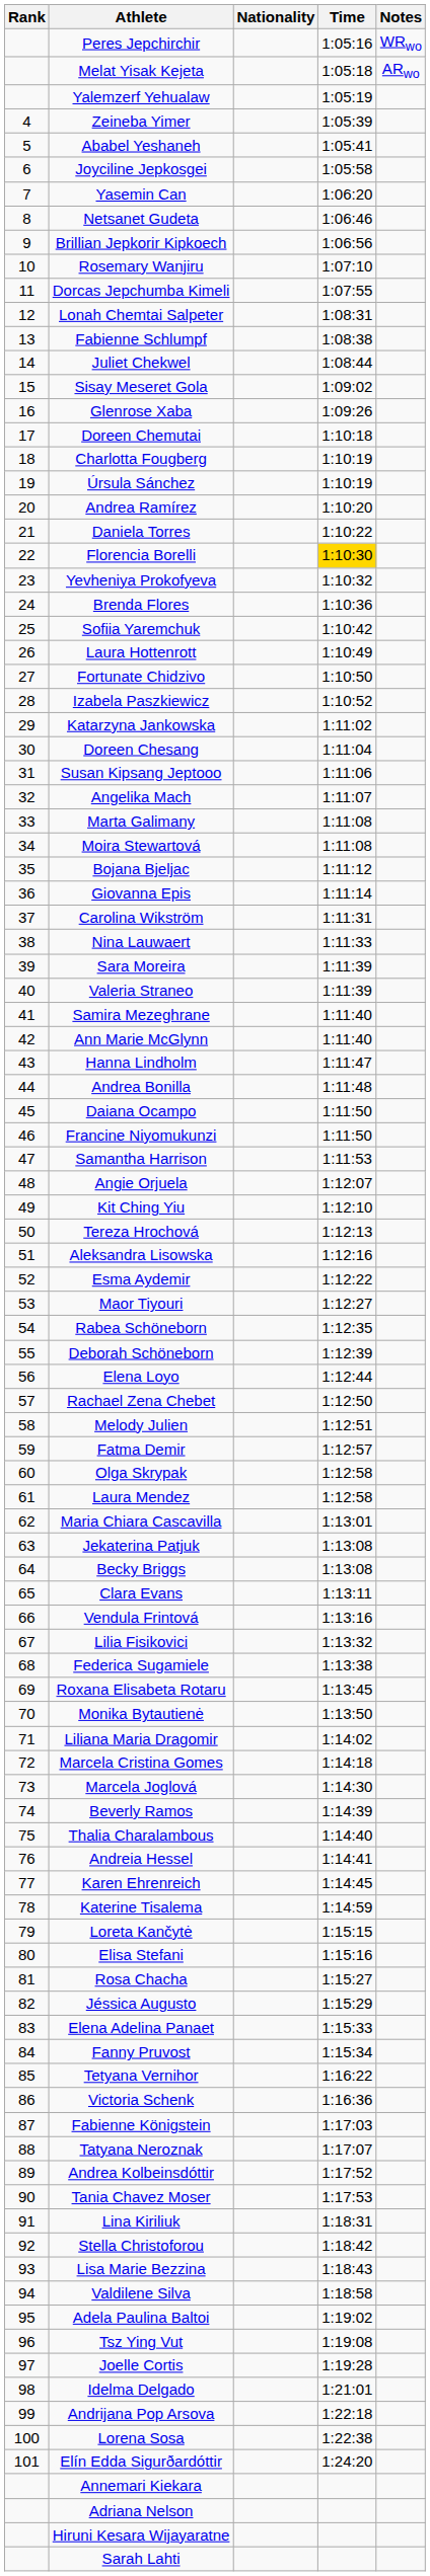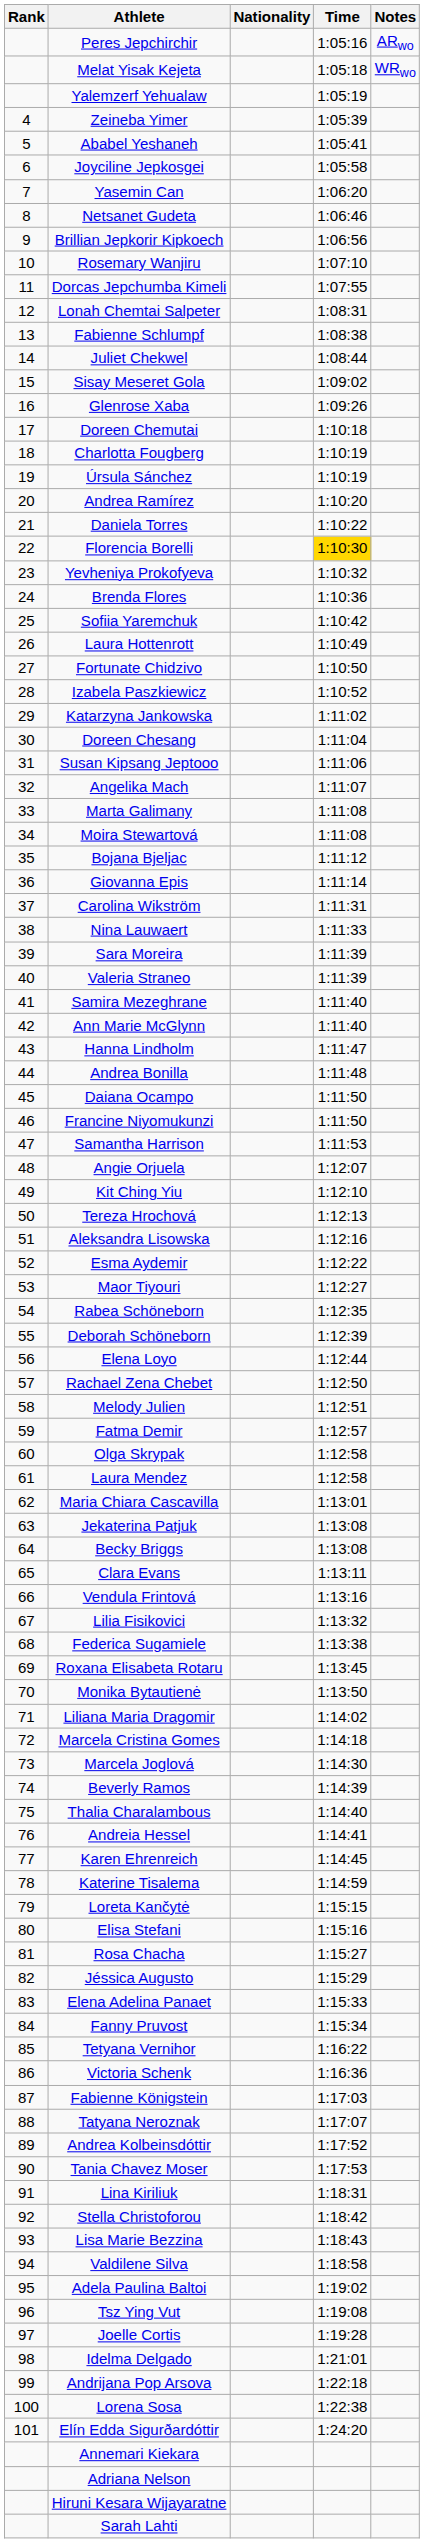 <table class="wikitable sortable"  style="text-align:center; font-size:95%">
 <tr>
 <th>Rank</th>
 <th>Athlete</th>
 <th>Nationality</th>
 <th>Time</th>
 <th>Notes</th>
 </tr>
 <tr>
 <td></td>
 <td><a href='#'>Peres Jepchirchir</a></td>
 <td align=left></td>
 <td>1:05:16</td>
-<td><a href='#'>WR<sub>wo</sub></a></td>
+<td><a href='#'>AR<sub>wo</sub></a></td>
 </tr>
 <tr>
 <td></td>
 <td><a href='#'>Melat Yisak Kejeta</a></td>
 <td align=left></td>
 <td>1:05:18</td>
-<td><a href='#'>AR<sub>wo</sub></a></td>
+<td><a href='#'>WR<sub>wo</sub></a></td>
 </tr>
 <tr>
 <td></td>
 <td><a href='#'>Yalemzerf Yehualaw</a></td>
 <td align=left></td>
 <td>1:05:19</td>
 <td></td>
 </tr>
 <tr>
 <td>4</td>
 <td><a href='#'>Zeineba Yimer</a></td>
 <td align=left></td>
 <td>1:05:39</td>
 <td></td>
 </tr>
 <tr>
 <td>5</td>
 <td><a href='#'>Ababel Yeshaneh</a></td>
 <td align=left></td>
 <td>1:05:41</td>
 <td></td>
 </tr>
 <tr>
 <td>6</td>
 <td><a href='#'>Joyciline Jepkosgei</a></td>
 <td align=left></td>
 <td>1:05:58</td>
 <td></td>
 </tr>
 <tr>
 <td>7</td>
 <td><a href='#'>Yasemin Can</a></td>
 <td align=left></td>
 <td>1:06:20</td>
 <td></td>
 </tr>
 <tr>
 <td>8</td>
 <td><a href='#'>Netsanet Gudeta</a></td>
 <td align=left></td>
 <td>1:06:46</td>
 <td></td>
 </tr>
 <tr>
 <td>9</td>
 <td><a href='#'>Brillian Jepkorir Kipkoech</a></td>
 <td align=left></td>
 <td>1:06:56</td>
 <td></td>
 </tr>
 <tr>
 <td>10</td>
 <td><a href='#'>Rosemary Wanjiru</a></td>
 <td align=left></td>
 <td>1:07:10</td>
 <td></td>
 </tr>
 <tr>
 <td>11</td>
 <td><a href='#'>Dorcas Jepchumba Kimeli</a></td>
 <td align=left></td>
 <td>1:07:55</td>
 <td></td>
 </tr>
 <tr>
 <td>12</td>
 <td><a href='#'>Lonah Chemtai Salpeter</a></td>
 <td align=left></td>
 <td>1:08:31</td>
 <td></td>
 </tr>
 <tr>
 <td>13</td>
 <td><a href='#'>Fabienne Schlumpf</a></td>
 <td align=left></td>
 <td>1:08:38</td>
 <td></td>
 </tr>
 <tr>
 <td>14</td>
 <td><a href='#'>Juliet Chekwel</a></td>
 <td align=left></td>
 <td>1:08:44</td>
 <td></td>
 </tr>
 <tr>
 <td>15</td>
 <td><a href='#'>Sisay Meseret Gola</a></td>
 <td align=left></td>
 <td>1:09:02</td>
 <td></td>
 </tr>
 <tr>
 <td>16</td>
 <td><a href='#'>Glenrose Xaba</a></td>
 <td align=left></td>
 <td>1:09:26</td>
 <td></td>
 </tr>
 <tr>
 <td>17</td>
 <td><a href='#'>Doreen Chemutai</a></td>
 <td align=left></td>
 <td>1:10:18</td>
 <td></td>
 </tr>
 <tr>
 <td>18</td>
 <td><a href='#'>Charlotta Fougberg</a></td>
 <td align=left></td>
 <td>1:10:19</td>
 <td></td>
 </tr>
 <tr>
 <td>19</td>
 <td><a href='#'>Úrsula Sánchez</a></td>
 <td align=left></td>
 <td>1:10:19</td>
 <td></td>
 </tr>
 <tr>
 <td>20</td>
 <td><a href='#'>Andrea Ramírez</a></td>
 <td align=left></td>
 <td>1:10:20</td>
 <td></td>
 </tr>
 <tr>
 <td>21</td>
 <td><a href='#'>Daniela Torres</a></td>
 <td align=left></td>
 <td>1:10:22</td>
 <td></td>
 </tr>
 <tr>
 <td>22</td>
 <td><a href='#'>Florencia Borelli</a></td>
 <td align=left></td>
 <td style="background: gold;">1:10:30</td>
 <td></td>
 </tr>
 <tr>
 <td>23</td>
 <td><a href='#'>Yevheniya Prokofyeva</a></td>
 <td align=left></td>
 <td>1:10:32</td>
 <td></td>
 </tr>
 <tr>
 <td>24</td>
 <td><a href='#'>Brenda Flores</a></td>
 <td align=left></td>
 <td>1:10:36</td>
 <td></td>
 </tr>
 <tr>
 <td>25</td>
 <td><a href='#'>Sofiia Yaremchuk</a></td>
 <td align=left></td>
 <td>1:10:42</td>
 <td></td>
 </tr>
 <tr>
 <td>26</td>
 <td><a href='#'>Laura Hottenrott</a></td>
 <td align=left></td>
 <td>1:10:49</td>
 <td></td>
 </tr>
 <tr>
 <td>27</td>
 <td><a href='#'>Fortunate Chidzivo</a></td>
 <td align=left></td>
 <td>1:10:50</td>
 <td></td>
 </tr>
 <tr>
 <td>28</td>
 <td><a href='#'>Izabela Paszkiewicz</a></td>
 <td align=left></td>
 <td>1:10:52</td>
 <td></td>
 </tr>
 <tr>
 <td>29</td>
 <td><a href='#'>Katarzyna Jankowska</a></td>
 <td align=left></td>
 <td>1:11:02</td>
 <td></td>
 </tr>
 <tr>
 <td>30</td>
 <td><a href='#'>Doreen Chesang</a></td>
 <td align=left></td>
 <td>1:11:04</td>
 <td></td>
 </tr>
 <tr>
 <td>31</td>
 <td><a href='#'>Susan Kipsang Jeptooo</a></td>
 <td align=left></td>
 <td>1:11:06</td>
 <td></td>
 </tr>
 <tr>
 <td>32</td>
 <td><a href='#'>Angelika Mach</a></td>
 <td align=left></td>
 <td>1:11:07</td>
 <td></td>
 </tr>
 <tr>
 <td>33</td>
 <td><a href='#'>Marta Galimany</a></td>
 <td align=left></td>
 <td>1:11:08</td>
 <td></td>
 </tr>
 <tr>
 <td>34</td>
 <td><a href='#'>Moira Stewartová</a></td>
 <td align=left></td>
 <td>1:11:08</td>
 <td></td>
 </tr>
 <tr>
 <td>35</td>
 <td><a href='#'>Bojana Bjeljac</a></td>
 <td align=left></td>
 <td>1:11:12</td>
 <td></td>
 </tr>
 <tr>
 <td>36</td>
 <td><a href='#'>Giovanna Epis</a></td>
 <td align=left></td>
 <td>1:11:14</td>
 <td></td>
 </tr>
 <tr>
 <td>37</td>
 <td><a href='#'>Carolina Wikström</a></td>
 <td align=left></td>
 <td>1:11:31</td>
 <td></td>
 </tr>
 <tr>
 <td>38</td>
 <td><a href='#'>Nina Lauwaert</a></td>
 <td align=left></td>
 <td>1:11:33</td>
 <td></td>
 </tr>
 <tr>
 <td>39</td>
 <td><a href='#'>Sara Moreira</a></td>
 <td align=left></td>
 <td>1:11:39</td>
 <td></td>
 </tr>
 <tr>
 <td>40</td>
 <td><a href='#'>Valeria Straneo</a></td>
 <td align=left></td>
 <td>1:11:39</td>
 <td></td>
 </tr>
 <tr>
 <td>41</td>
 <td><a href='#'>Samira Mezeghrane</a></td>
 <td align=left></td>
 <td>1:11:40</td>
 <td></td>
 </tr>
 <tr>
 <td>42</td>
 <td><a href='#'>Ann Marie McGlynn</a></td>
 <td align=left></td>
 <td>1:11:40</td>
 <td></td>
 </tr>
 <tr>
 <td>43</td>
 <td><a href='#'>Hanna Lindholm</a></td>
 <td align=left></td>
 <td>1:11:47</td>
 <td></td>
 </tr>
 <tr>
 <td>44</td>
 <td><a href='#'>Andrea Bonilla</a></td>
 <td align=left></td>
 <td>1:11:48</td>
 <td></td>
 </tr>
 <tr>
 <td>45</td>
 <td><a href='#'>Daiana Ocampo</a></td>
 <td align=left></td>
 <td>1:11:50</td>
 <td></td>
 </tr>
 <tr>
 <td>46</td>
 <td><a href='#'>Francine Niyomukunzi</a></td>
 <td align=left></td>
 <td>1:11:50</td>
 <td></td>
 </tr>
 <tr>
 <td>47</td>
 <td><a href='#'>Samantha Harrison</a></td>
 <td align=left></td>
 <td>1:11:53</td>
 <td></td>
 </tr>
 <tr>
 <td>48</td>
 <td><a href='#'>Angie Orjuela</a></td>
 <td align=left></td>
 <td>1:12:07</td>
 <td></td>
 </tr>
 <tr>
 <td>49</td>
 <td><a href='#'>Kit Ching Yiu</a></td>
 <td align=left></td>
 <td>1:12:10</td>
 <td></td>
 </tr>
 <tr>
 <td>50</td>
 <td><a href='#'>Tereza Hrochová</a></td>
 <td align=left></td>
 <td>1:12:13</td>
 <td></td>
 </tr>
 <tr>
 <td>51</td>
 <td><a href='#'>Aleksandra Lisowska</a></td>
 <td align=left></td>
 <td>1:12:16</td>
 <td></td>
 </tr>
 <tr>
 <td>52</td>
 <td><a href='#'>Esma Aydemir</a></td>
 <td align=left></td>
 <td>1:12:22</td>
 <td></td>
 </tr>
 <tr>
 <td>53</td>
 <td><a href='#'>Maor Tiyouri</a></td>
 <td align=left></td>
 <td>1:12:27</td>
 <td></td>
 </tr>
 <tr>
 <td>54</td>
 <td><a href='#'>Rabea Schöneborn</a></td>
 <td align=left></td>
 <td>1:12:35</td>
 <td></td>
 </tr>
 <tr>
 <td>55</td>
 <td><a href='#'>Deborah Schöneborn</a></td>
 <td align=left></td>
 <td>1:12:39</td>
 <td></td>
 </tr>
 <tr>
 <td>56</td>
 <td><a href='#'>Elena Loyo</a></td>
 <td align=left></td>
 <td>1:12:44</td>
 <td></td>
 </tr>
 <tr>
 <td>57</td>
 <td><a href='#'>Rachael Zena Chebet</a></td>
 <td align=left></td>
 <td>1:12:50</td>
 <td></td>
 </tr>
 <tr>
 <td>58</td>
 <td><a href='#'>Melody Julien</a></td>
 <td align=left></td>
 <td>1:12:51</td>
 <td></td>
 </tr>
 <tr>
 <td>59</td>
 <td><a href='#'>Fatma Demir</a></td>
 <td align=left></td>
 <td>1:12:57</td>
 <td></td>
 </tr>
 <tr>
 <td>60</td>
 <td><a href='#'>Olga Skrypak</a></td>
 <td align=left></td>
 <td>1:12:58</td>
 <td></td>
 </tr>
 <tr>
 <td>61</td>
 <td><a href='#'>Laura Mendez</a></td>
 <td align=left></td>
 <td>1:12:58</td>
 <td></td>
 </tr>
 <tr>
 <td>62</td>
 <td><a href='#'>Maria Chiara Cascavilla</a></td>
 <td align=left></td>
 <td>1:13:01</td>
 <td></td>
 </tr>
 <tr>
 <td>63</td>
 <td><a href='#'>Jekaterina Patjuk</a></td>
 <td align=left></td>
 <td>1:13:08</td>
 <td></td>
 </tr>
 <tr>
 <td>64</td>
 <td><a href='#'>Becky Briggs</a></td>
 <td align=left></td>
 <td>1:13:08</td>
 <td></td>
 </tr>
 <tr>
 <td>65</td>
 <td><a href='#'>Clara Evans</a></td>
 <td align=left></td>
 <td>1:13:11</td>
 <td></td>
 </tr>
 <tr>
 <td>66</td>
 <td><a href='#'>Vendula Frintová</a></td>
 <td align=left></td>
 <td>1:13:16</td>
 <td></td>
 </tr>
 <tr>
 <td>67</td>
 <td><a href='#'>Lilia Fisikovici</a></td>
 <td align=left></td>
 <td>1:13:32</td>
 <td></td>
 </tr>
 <tr>
 <td>68</td>
 <td><a href='#'>Federica Sugamiele</a></td>
 <td align=left></td>
 <td>1:13:38</td>
 <td></td>
 </tr>
 <tr>
 <td>69</td>
 <td><a href='#'>Roxana Elisabeta Rotaru</a></td>
 <td align=left></td>
 <td>1:13:45</td>
 <td></td>
 </tr>
 <tr>
 <td>70</td>
 <td><a href='#'>Monika Bytautienė</a></td>
 <td align=left></td>
 <td>1:13:50</td>
 <td></td>
 </tr>
 <tr>
 <td>71</td>
 <td><a href='#'>Liliana Maria Dragomir</a></td>
 <td align=left></td>
 <td>1:14:02</td>
 <td></td>
 </tr>
 <tr>
 <td>72</td>
 <td><a href='#'>Marcela Cristina Gomes</a></td>
 <td align=left></td>
 <td>1:14:18</td>
 <td></td>
 </tr>
 <tr>
 <td>73</td>
 <td><a href='#'>Marcela Joglová</a></td>
 <td align=left></td>
 <td>1:14:30</td>
 <td></td>
 </tr>
 <tr>
 <td>74</td>
 <td><a href='#'>Beverly Ramos</a></td>
 <td align=left></td>
 <td>1:14:39</td>
 <td></td>
 </tr>
 <tr>
 <td>75</td>
 <td><a href='#'>Thalia Charalambous</a></td>
 <td align=left></td>
 <td>1:14:40</td>
 <td></td>
 </tr>
 <tr>
 <td>76</td>
 <td><a href='#'>Andreia Hessel</a></td>
 <td align=left></td>
 <td>1:14:41</td>
 <td></td>
 </tr>
 <tr>
 <td>77</td>
 <td><a href='#'>Karen Ehrenreich</a></td>
 <td align=left></td>
 <td>1:14:45</td>
 <td></td>
 </tr>
 <tr>
 <td>78</td>
 <td><a href='#'>Katerine Tisalema</a></td>
 <td align=left></td>
 <td>1:14:59</td>
 <td></td>
 </tr>
 <tr>
 <td>79</td>
 <td><a href='#'>Loreta Kančytė</a></td>
 <td align=left></td>
 <td>1:15:15</td>
 <td></td>
 </tr>
 <tr>
 <td>80</td>
 <td><a href='#'>Elisa Stefani</a></td>
 <td align=left></td>
 <td>1:15:16</td>
 <td></td>
 </tr>
 <tr>
 <td>81</td>
 <td><a href='#'>Rosa Chacha</a></td>
 <td align=left></td>
 <td>1:15:27</td>
 <td></td>
 </tr>
 <tr>
 <td>82</td>
 <td><a href='#'>Jéssica Augusto</a></td>
 <td align=left></td>
 <td>1:15:29</td>
 <td></td>
 </tr>
 <tr>
 <td>83</td>
 <td><a href='#'>Elena Adelina Panaet</a></td>
 <td align=left></td>
 <td>1:15:33</td>
 <td></td>
 </tr>
 <tr>
 <td>84</td>
 <td><a href='#'>Fanny Pruvost</a></td>
 <td align=left></td>
 <td>1:15:34</td>
 <td></td>
 </tr>
 <tr>
 <td>85</td>
 <td><a href='#'>Tetyana Vernihor</a></td>
 <td align=left></td>
 <td>1:16:22</td>
 <td></td>
 </tr>
 <tr>
 <td>86</td>
 <td><a href='#'>Victoria Schenk</a></td>
 <td align=left></td>
 <td>1:16:36</td>
 <td></td>
 </tr>
 <tr>
 <td>87</td>
 <td><a href='#'>Fabienne Königstein</a></td>
 <td align=left></td>
 <td>1:17:03</td>
 <td></td>
 </tr>
 <tr>
 <td>88</td>
 <td><a href='#'>Tatyana Neroznak</a></td>
 <td align=left></td>
 <td>1:17:07</td>
 <td></td>
 </tr>
 <tr>
 <td>89</td>
 <td><a href='#'>Andrea Kolbeinsdóttir</a></td>
 <td align=left></td>
 <td>1:17:52</td>
 <td></td>
 </tr>
 <tr>
 <td>90</td>
 <td><a href='#'>Tania Chavez Moser</a></td>
 <td align=left></td>
 <td>1:17:53</td>
 <td></td>
 </tr>
 <tr>
 <td>91</td>
 <td><a href='#'>Lina Kiriliuk</a></td>
 <td align=left></td>
 <td>1:18:31</td>
 <td></td>
 </tr>
 <tr>
 <td>92</td>
 <td><a href='#'>Stella Christoforou</a></td>
 <td align=left></td>
 <td>1:18:42</td>
 <td></td>
 </tr>
 <tr>
 <td>93</td>
 <td><a href='#'>Lisa Marie Bezzina</a></td>
 <td align=left></td>
 <td>1:18:43</td>
 <td></td>
 </tr>
 <tr>
 <td>94</td>
 <td><a href='#'>Valdilene Silva</a></td>
 <td align=left></td>
 <td>1:18:58</td>
 <td></td>
 </tr>
 <tr>
 <td>95</td>
 <td><a href='#'>Adela Paulina Baltoi</a></td>
 <td align=left></td>
 <td>1:19:02</td>
 <td></td>
 </tr>
 <tr>
 <td>96</td>
 <td><a href='#'>Tsz Ying Vut</a></td>
 <td align=left></td>
 <td>1:19:08</td>
 <td></td>
 </tr>
 <tr>
 <td>97</td>
 <td><a href='#'>Joelle Cortis</a></td>
 <td align=left></td>
 <td>1:19:28</td>
 <td></td>
 </tr>
 <tr>
 <td>98</td>
 <td><a href='#'>Idelma Delgado</a></td>
 <td align=left></td>
 <td>1:21:01</td>
 <td></td>
 </tr>
 <tr>
 <td>99</td>
 <td><a href='#'>Andrijana Pop Arsova</a></td>
 <td align=left></td>
 <td>1:22:18</td>
 <td></td>
 </tr>
 <tr>
 <td>100</td>
 <td><a href='#'>Lorena Sosa</a></td>
 <td align=left></td>
 <td>1:22:38</td>
 <td></td>
 </tr>
 <tr>
 <td>101</td>
 <td><a href='#'>Elín Edda Sigurðardóttir</a></td>
 <td align=left></td>
 <td>1:24:20</td>
 <td></td>
 </tr>
 <tr>
 <td></td>
 <td><a href='#'>Annemari Kiekara</a></td>
 <td align=left></td>
 <td></td>
 <td></td>
 </tr>
 <tr>
 <td></td>
 <td><a href='#'>Adriana Nelson</a></td>
 <td align=left></td>
 <td></td>
 <td></td>
 </tr>
 <tr>
 <td></td>
 <td><a href='#'>Hiruni Kesara Wijayaratne</a></td>
 <td align=left></td>
 <td></td>
 <td></td>
 </tr>
 <tr>
 <td></td>
 <td><a href='#'>Sarah Lahti</a></td>
 <td align=left></td>
 <td></td>
 <td></td>
 </tr>
 </table>
